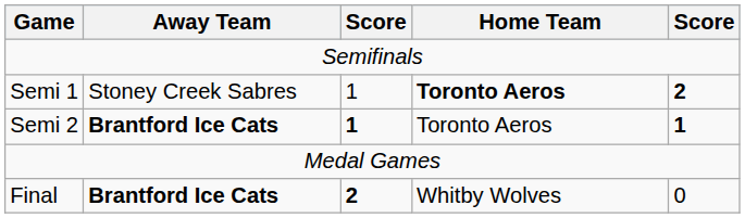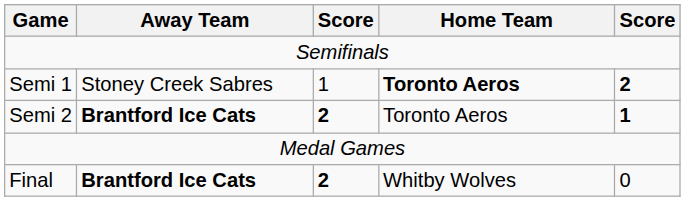 <table class="wikitable">
 <tr style="background:lightblue;">
 <th>Game</th>
 <th width=35%>Away Team</th>
 <th>Score</th>
 <th width=35%>Home Team</th>
 <th>Score</th>
 </tr>
 <tr style="text-align:center;">
 <td colspan="5"><em>Semifinals</em></td>
 </tr>
 <tr>
 <td>Semi 1</td>
 <td>Stoney Creek Sabres</td>
 <td>1</td>
 <td><strong>Toronto Aeros</strong></td>
 <td><strong>2</strong></td>
 </tr>
 <tr>
 <td>Semi 2</td>
 <td><strong>Brantford Ice Cats</strong></td>
-<td><strong>1</strong></td>
+<td><strong>2</strong></td>
 <td>Toronto Aeros</td>
 <td><strong>1</strong></td>
 </tr>
 <tr style="text-align:center;">
 <td colspan="5"><em>Medal Games</em></td>
 </tr>
 <tr>
 <td>Final</td>
 <td><strong>Brantford Ice Cats</strong></td>
 <td><strong>2</strong></td>
 <td>Whitby Wolves</td>
 <td>0</td>
 </tr>
 </table>
